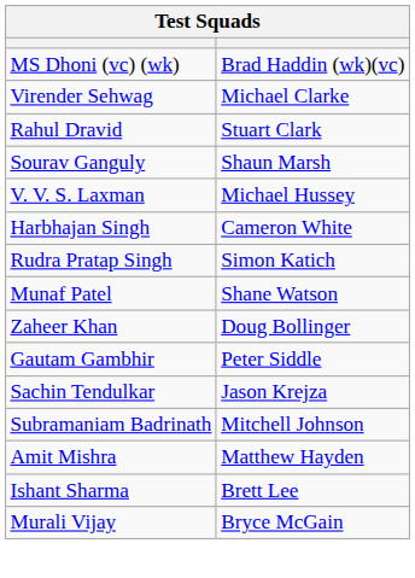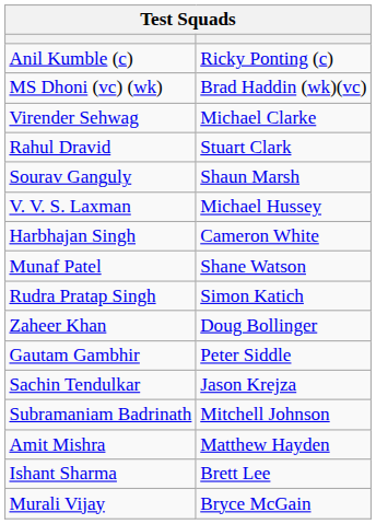 <table class="wikitable">
 <tr>
 <th colspan=2>Test Squads</th>
 </tr>
 <tr>
 <th></th>
 <th></th>
+</tr>
+<tr>
+<td><a href='#'>Anil Kumble</a> (<a href='#'>c</a>)</td>
+<td><a href='#'>Ricky Ponting</a> (<a href='#'>c</a>)</td>
 </tr>
 <tr>
 <td><a href='#'>MS Dhoni</a> (<a href='#'>vc</a>) (<a href='#'>wk</a>)</td>
 <td><a href='#'>Brad Haddin</a> (<a href='#'>wk</a>)(<a href='#'>vc</a>)</td>
 </tr>
 <tr>
 <td><a href='#'>Virender Sehwag</a></td>
 <td><a href='#'>Michael Clarke</a></td>
 </tr>
 <tr>
 <td><a href='#'>Rahul Dravid</a></td>
 <td><a href='#'>Stuart Clark</a></td>
 </tr>
 <tr>
 <td><a href='#'>Sourav Ganguly</a></td>
 <td><a href='#'>Shaun Marsh</a></td>
 </tr>
 <tr>
 <td><a href='#'>V. V. S. Laxman</a></td>
 <td><a href='#'>Michael Hussey</a></td>
 </tr>
 <tr>
 <td><a href='#'>Harbhajan Singh</a></td>
 <td><a href='#'>Cameron White</a></td>
 </tr>
 <tr>
+<td><a href='#'>Munaf Patel</a></td>
+<td><a href='#'>Shane Watson</a></td>
+</tr>
+<tr>
 <td><a href='#'>Rudra Pratap Singh</a></td>
 <td><a href='#'>Simon Katich</a></td>
-</tr>
-<tr>
-<td><a href='#'>Munaf Patel</a></td>
-<td><a href='#'>Shane Watson</a></td>
 </tr>
 <tr>
 <td><a href='#'>Zaheer Khan</a></td>
 <td><a href='#'>Doug Bollinger</a></td>
 </tr>
 <tr>
 <td><a href='#'>Gautam Gambhir</a></td>
 <td><a href='#'>Peter Siddle</a></td>
 </tr>
 <tr>
 <td><a href='#'>Sachin Tendulkar</a></td>
 <td><a href='#'>Jason Krejza</a></td>
 </tr>
 <tr>
 <td><a href='#'>Subramaniam Badrinath</a></td>
 <td><a href='#'>Mitchell Johnson</a></td>
 </tr>
 <tr>
 <td><a href='#'>Amit Mishra</a></td>
 <td><a href='#'>Matthew Hayden</a></td>
 </tr>
 <tr>
 <td><a href='#'>Ishant Sharma</a></td>
 <td><a href='#'>Brett Lee</a></td>
 </tr>
 <tr>
 <td><a href='#'>Murali Vijay</a></td>
 <td><a href='#'>Bryce McGain</a></td>
 </tr>
 </table>
